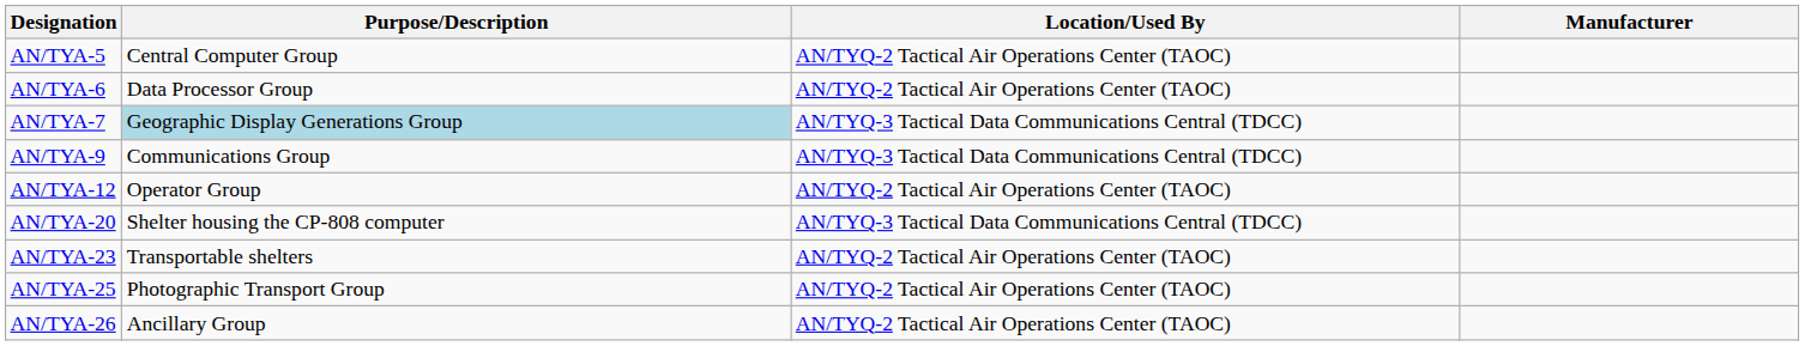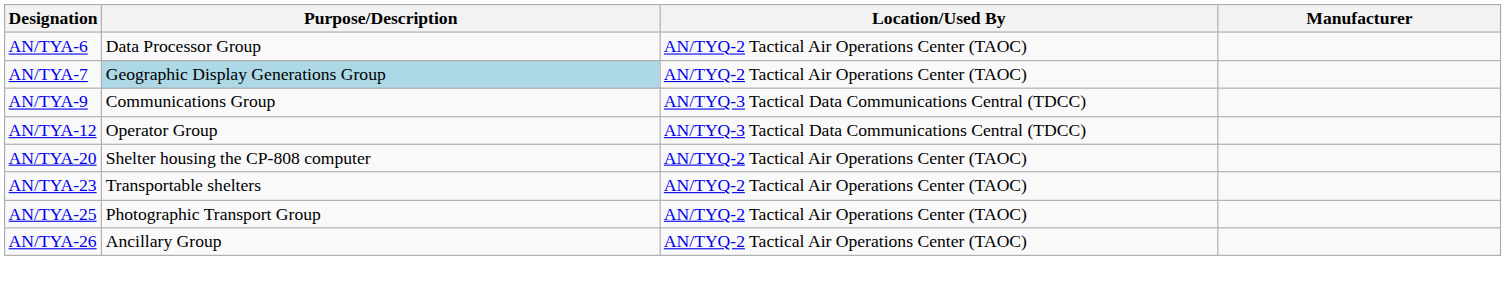 <table class="wikitable sortable">
 <tr>
 <th scope="col">Designation</th>
 <th scope="col" style="width: 500px;">Purpose/Description</th>
 <th scope="col" style="width: 500px;">Location/Used By</th>
 <th scope="col" style="width: 250px;">Manufacturer</th>
-</tr>
-<tr>
-<td><a href='#'>AN/TYA-5</a></td>
-<td>Central Computer Group</td>
-<td><a href='#'>AN/TYQ-2</a> Tactical Air Operations Center (TAOC)</td>
-<td></td>
 </tr>
 <tr>
 <td><a href='#'>AN/TYA-6</a></td>
 <td>Data Processor Group</td>
 <td><a href='#'>AN/TYQ-2</a> Tactical Air Operations Center (TAOC)</td>
 <td></td>
 </tr>
 <tr>
 <td><a href='#'>AN/TYA-7</a></td>
 <td style="background: lightblue;">Geographic Display Generations Group</td>
-<td><a href='#'>AN/TYQ-3</a> Tactical Data Communications Central (TDCC)</td>
+<td><a href='#'>AN/TYQ-2</a> Tactical Air Operations Center (TAOC)</td>
 <td></td>
 </tr>
 <tr>
 <td><a href='#'>AN/TYA-9</a></td>
 <td>Communications Group</td>
 <td><a href='#'>AN/TYQ-3</a> Tactical Data Communications Central (TDCC)</td>
 <td></td>
 </tr>
 <tr>
 <td><a href='#'>AN/TYA-12</a></td>
 <td>Operator Group</td>
-<td><a href='#'>AN/TYQ-2</a> Tactical Air Operations Center (TAOC)</td>
+<td><a href='#'>AN/TYQ-3</a> Tactical Data Communications Central (TDCC)</td>
 <td></td>
 </tr>
 <tr>
 <td><a href='#'>AN/TYA-20</a></td>
 <td>Shelter housing the CP-808 computer</td>
-<td><a href='#'>AN/TYQ-3</a> Tactical Data Communications Central (TDCC)</td>
+<td><a href='#'>AN/TYQ-2</a> Tactical Air Operations Center (TAOC)</td>
 <td></td>
 </tr>
 <tr>
 <td><a href='#'>AN/TYA-23</a></td>
 <td>Transportable shelters</td>
 <td><a href='#'>AN/TYQ-2</a> Tactical Air Operations Center (TAOC)</td>
 <td></td>
 </tr>
 <tr>
 <td><a href='#'>AN/TYA-25</a></td>
 <td>Photographic Transport Group</td>
 <td><a href='#'>AN/TYQ-2</a> Tactical Air Operations Center (TAOC)</td>
 <td></td>
 </tr>
 <tr>
 <td><a href='#'>AN/TYA-26</a></td>
 <td>Ancillary Group</td>
 <td><a href='#'>AN/TYQ-2</a> Tactical Air Operations Center (TAOC)</td>
 <td></td>
 </tr>
 </table>
